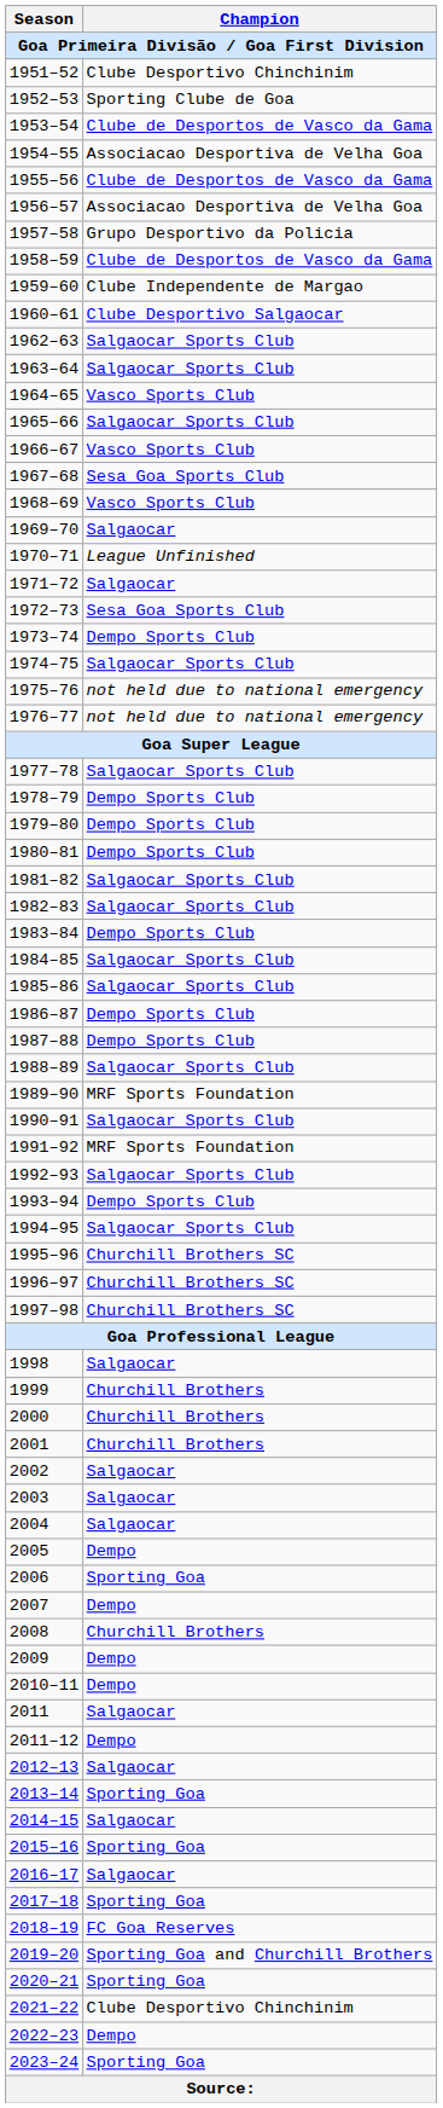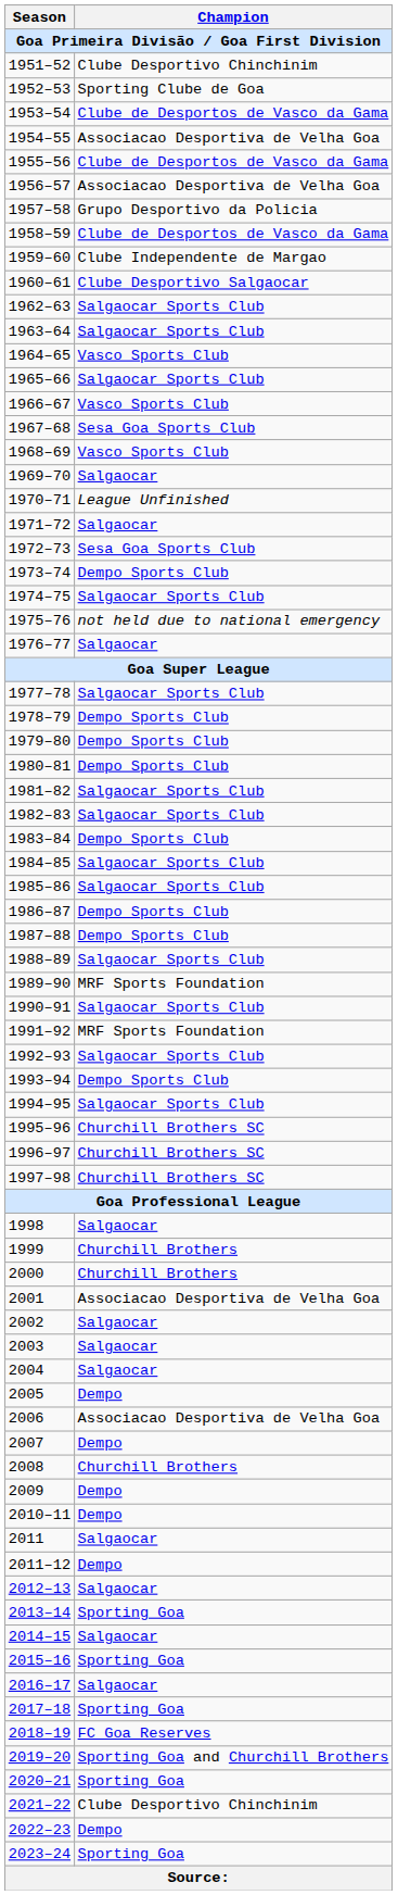 <table class="wikitable" border="1">
 <tr>
 <th>Season</th>
 <th><a href='#'>Champion</a></th>
 </tr>
 <tr style="background: #D0E6FF;">
 <td colspan="2" style="text-align:center;"><strong>Goa Primeira Divisão / Goa First Division</strong></td>
 </tr>
 <tr>
 <td>1951–52</td>
 <td>Clube Desportivo Chinchinim</td>
 </tr>
 <tr>
 <td>1952–53</td>
 <td>Sporting Clube de Goa</td>
 </tr>
 <tr>
 <td>1953–54</td>
 <td><a href='#'>Clube de Desportos de Vasco da Gama</a></td>
 </tr>
 <tr>
 <td>1954–55</td>
 <td>Associacao Desportiva de Velha Goa</td>
 </tr>
 <tr>
 <td>1955–56</td>
 <td><a href='#'>Clube de Desportos de Vasco da Gama</a></td>
 </tr>
 <tr>
 <td>1956–57</td>
 <td>Associacao Desportiva de Velha Goa</td>
 </tr>
 <tr>
 <td>1957–58</td>
 <td>Grupo Desportivo da Policia</td>
 </tr>
 <tr>
 <td>1958–59</td>
 <td><a href='#'>Clube de Desportos de Vasco da Gama</a></td>
 </tr>
 <tr>
 <td>1959–60</td>
 <td>Clube Independente de Margao</td>
 </tr>
 <tr>
 <td>1960–61</td>
 <td><a href='#'>Clube Desportivo Salgaocar</a></td>
 </tr>
 <tr>
 <td>1962–63</td>
 <td><a href='#'>Salgaocar Sports Club</a></td>
 </tr>
 <tr>
 <td>1963–64</td>
 <td><a href='#'>Salgaocar Sports Club</a></td>
 </tr>
 <tr>
 <td>1964–65</td>
 <td><a href='#'>Vasco Sports Club</a></td>
 </tr>
 <tr>
 <td>1965–66</td>
 <td><a href='#'>Salgaocar Sports Club</a></td>
 </tr>
 <tr>
 <td>1966–67</td>
 <td><a href='#'>Vasco Sports Club</a></td>
 </tr>
 <tr>
 <td>1967–68</td>
 <td><a href='#'>Sesa Goa Sports Club</a></td>
 </tr>
 <tr>
 <td>1968–69</td>
 <td><a href='#'>Vasco Sports Club</a></td>
 </tr>
 <tr>
 <td>1969–70</td>
 <td><a href='#'>Salgaocar</a></td>
 </tr>
 <tr>
 <td>1970–71</td>
 <td><em>League Unfinished</em></td>
 </tr>
 <tr>
 <td>1971–72</td>
 <td><a href='#'>Salgaocar</a></td>
 </tr>
 <tr>
 <td>1972–73</td>
 <td><a href='#'>Sesa Goa Sports Club</a></td>
 </tr>
 <tr>
 <td>1973–74</td>
 <td><a href='#'>Dempo Sports Club</a></td>
 </tr>
 <tr>
 <td>1974–75</td>
 <td><a href='#'>Salgaocar Sports Club</a></td>
 </tr>
 <tr>
 <td>1975–76</td>
 <td><em>not held due to national emergency</em></td>
 </tr>
 <tr>
 <td>1976–77</td>
-<td><em>not held due to national emergency</em></td>
+<td><a href='#'>Salgaocar</a></td>
 </tr>
 <tr style="background: #D0E6FF;">
 <td colspan="2" style="text-align:center;"><strong>Goa Super League</strong></td>
 </tr>
 <tr>
 <td>1977–78</td>
 <td><a href='#'>Salgaocar Sports Club</a></td>
 </tr>
 <tr>
 <td>1978–79</td>
 <td><a href='#'>Dempo Sports Club</a></td>
 </tr>
 <tr>
 <td>1979–80</td>
 <td><a href='#'>Dempo Sports Club</a></td>
 </tr>
 <tr>
 <td>1980–81</td>
 <td><a href='#'>Dempo Sports Club</a></td>
 </tr>
 <tr>
 <td>1981–82</td>
 <td><a href='#'>Salgaocar Sports Club</a></td>
 </tr>
 <tr>
 <td>1982–83</td>
 <td><a href='#'>Salgaocar Sports Club</a></td>
 </tr>
 <tr>
 <td>1983–84</td>
 <td><a href='#'>Dempo Sports Club</a></td>
 </tr>
 <tr>
 <td>1984–85</td>
 <td><a href='#'>Salgaocar Sports Club</a></td>
 </tr>
 <tr>
 <td>1985–86</td>
 <td><a href='#'>Salgaocar Sports Club</a></td>
 </tr>
 <tr>
 <td>1986–87</td>
 <td><a href='#'>Dempo Sports Club</a></td>
 </tr>
 <tr>
 <td>1987–88</td>
 <td><a href='#'>Dempo Sports Club</a></td>
 </tr>
 <tr>
 <td>1988–89</td>
 <td><a href='#'>Salgaocar Sports Club</a></td>
 </tr>
 <tr>
 <td>1989–90</td>
 <td>MRF Sports Foundation</td>
 </tr>
 <tr>
 <td>1990–91</td>
 <td><a href='#'>Salgaocar Sports Club</a></td>
 </tr>
 <tr>
 <td>1991–92</td>
 <td>MRF Sports Foundation</td>
 </tr>
 <tr>
 <td>1992–93</td>
 <td><a href='#'>Salgaocar Sports Club</a></td>
 </tr>
 <tr>
 <td>1993–94</td>
 <td><a href='#'>Dempo Sports Club</a></td>
 </tr>
 <tr>
 <td>1994–95</td>
 <td><a href='#'>Salgaocar Sports Club</a></td>
 </tr>
 <tr>
 <td>1995–96</td>
 <td><a href='#'>Churchill Brothers SC</a></td>
 </tr>
 <tr>
 <td>1996–97</td>
 <td><a href='#'>Churchill Brothers SC</a></td>
 </tr>
 <tr>
 <td>1997–98</td>
 <td><a href='#'>Churchill Brothers SC</a></td>
 </tr>
 <tr style="background: #D0E6FF;">
 <td colspan="2" style="text-align:center;"><strong>Goa Professional League</strong></td>
 </tr>
 <tr>
 <td>1998</td>
 <td><a href='#'>Salgaocar</a></td>
 </tr>
 <tr>
 <td>1999</td>
 <td><a href='#'>Churchill Brothers</a></td>
 </tr>
 <tr>
 <td>2000</td>
 <td><a href='#'>Churchill Brothers</a></td>
 </tr>
 <tr>
 <td>2001</td>
-<td><a href='#'>Churchill Brothers</a></td>
+<td>Associacao Desportiva de Velha Goa</td>
 </tr>
 <tr>
 <td>2002</td>
 <td><a href='#'>Salgaocar</a></td>
 </tr>
 <tr>
 <td>2003</td>
 <td><a href='#'>Salgaocar</a></td>
 </tr>
 <tr>
 <td>2004</td>
 <td><a href='#'>Salgaocar</a></td>
 </tr>
 <tr>
 <td>2005</td>
 <td><a href='#'>Dempo</a></td>
 </tr>
 <tr>
 <td>2006</td>
-<td><a href='#'>Sporting Goa</a></td>
+<td>Associacao Desportiva de Velha Goa</td>
 </tr>
 <tr>
 <td>2007</td>
 <td><a href='#'>Dempo</a></td>
 </tr>
 <tr>
 <td>2008</td>
 <td><a href='#'>Churchill Brothers</a></td>
 </tr>
 <tr>
 <td>2009</td>
 <td><a href='#'>Dempo</a></td>
 </tr>
 <tr>
 <td>2010–11</td>
 <td><a href='#'>Dempo</a></td>
 </tr>
 <tr>
 <td>2011</td>
 <td><a href='#'>Salgaocar</a></td>
 </tr>
 <tr>
 <td>2011–12</td>
 <td><a href='#'>Dempo</a></td>
 </tr>
 <tr>
 <td><a href='#'>2012–13</a></td>
 <td><a href='#'>Salgaocar</a></td>
 </tr>
 <tr>
 <td><a href='#'>2013–14</a></td>
 <td><a href='#'>Sporting Goa</a></td>
 </tr>
 <tr>
 <td><a href='#'>2014–15</a></td>
 <td><a href='#'>Salgaocar</a></td>
 </tr>
 <tr>
 <td><a href='#'>2015–16</a></td>
 <td><a href='#'>Sporting Goa</a></td>
 </tr>
 <tr>
 <td><a href='#'>2016–17</a></td>
 <td><a href='#'>Salgaocar</a></td>
 </tr>
 <tr>
 <td><a href='#'>2017–18</a></td>
 <td><a href='#'>Sporting Goa</a></td>
 </tr>
 <tr>
 <td><a href='#'>2018–19</a></td>
 <td><a href='#'>FC Goa Reserves</a></td>
 </tr>
 <tr>
 <td><a href='#'>2019–20</a></td>
 <td><a href='#'>Sporting Goa</a> and <a href='#'>Churchill Brothers</a></td>
 </tr>
 <tr>
 <td><a href='#'>2020–21</a></td>
 <td><a href='#'>Sporting Goa</a></td>
 </tr>
 <tr>
 <td><a href='#'>2021–22</a></td>
 <td>Clube Desportivo Chinchinim</td>
 </tr>
 <tr>
 <td><a href='#'>2022–23</a></td>
 <td><a href='#'>Dempo</a></td>
 </tr>
 <tr>
 <td><a href='#'>2023–24</a></td>
 <td><a href='#'>Sporting Goa</a></td>
 </tr>
 <tr>
 <th colspan="2" align="left"><strong>Source: </strong></th>
 </tr>
 </table>
